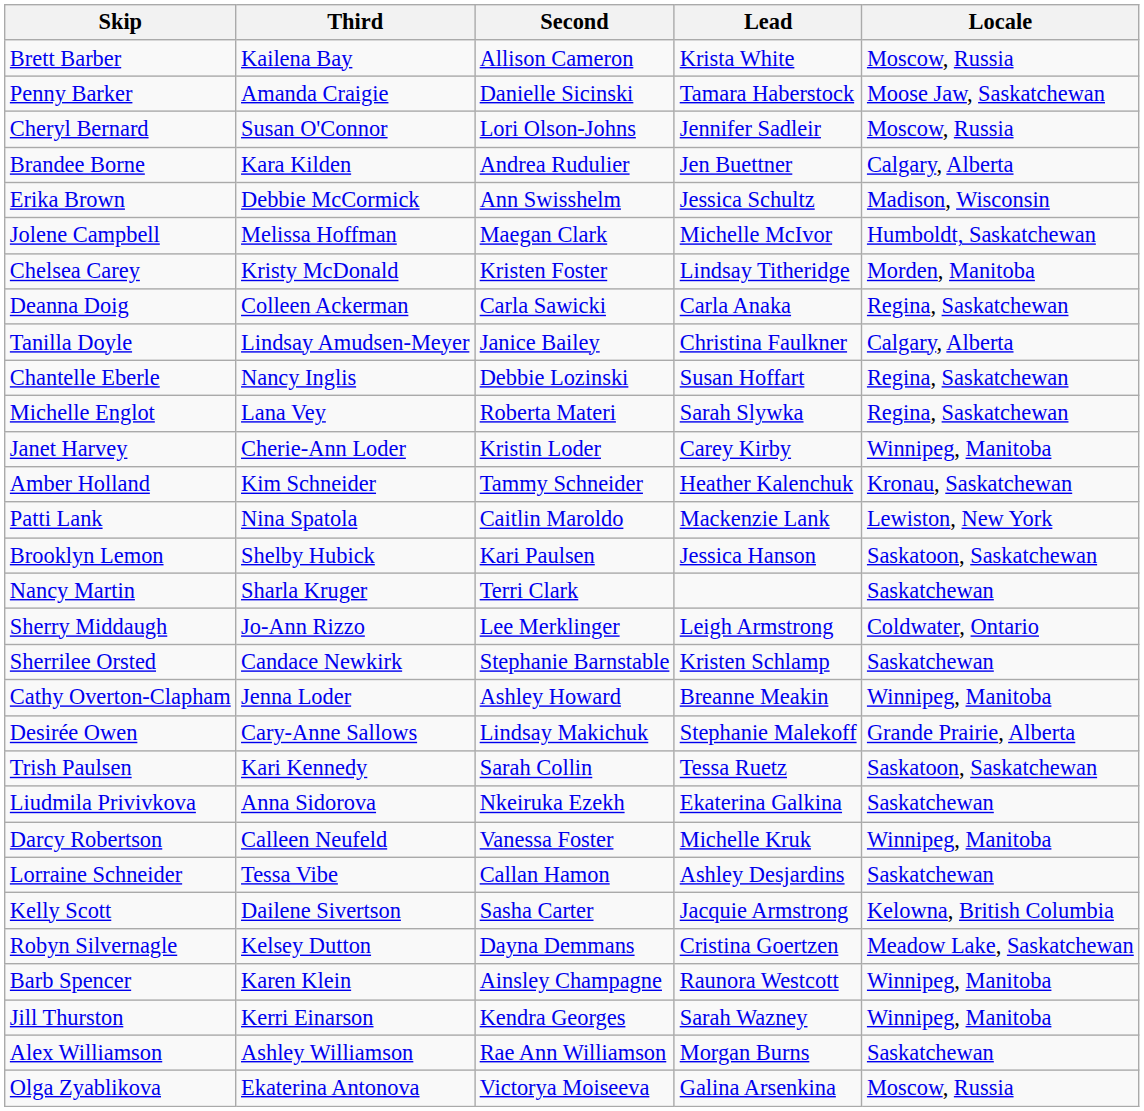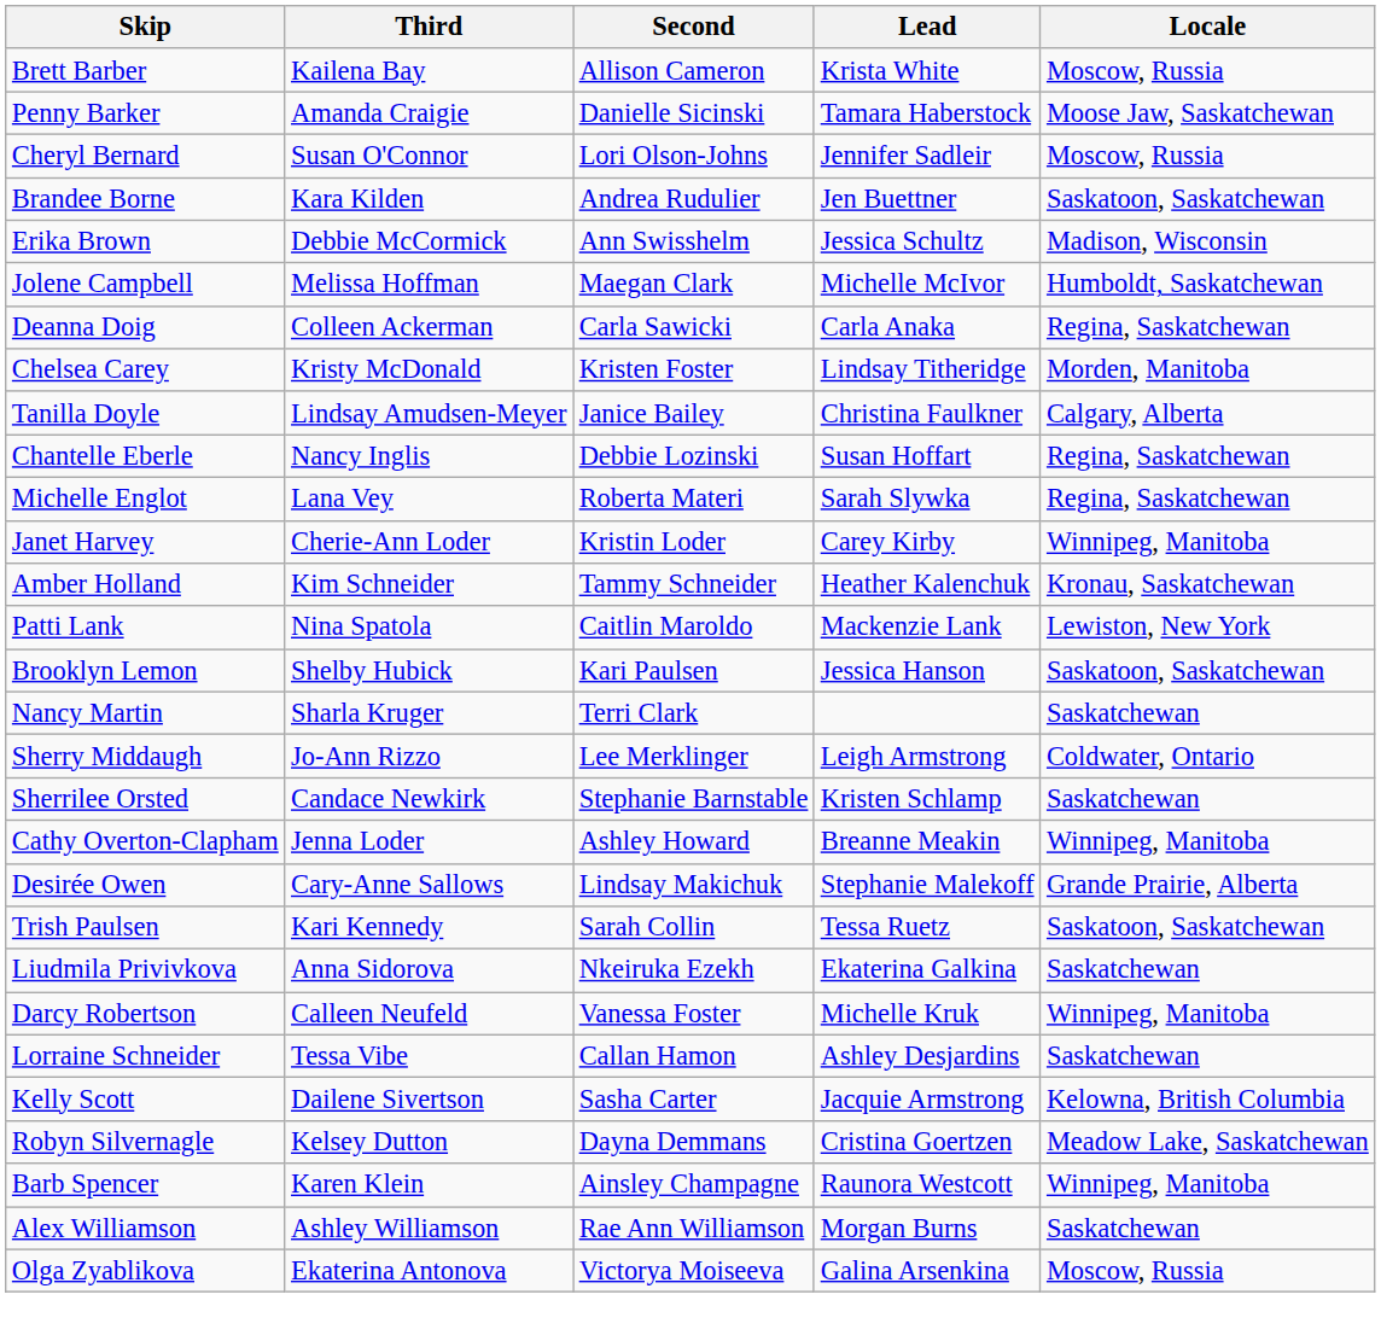 <table class=wikitable>
 <tr>
 <th>Skip</th>
 <th>Third</th>
 <th>Second</th>
 <th>Lead</th>
 <th>Locale</th>
 </tr>
 <tr>
 <td><a href='#'>Brett Barber</a></td>
 <td><a href='#'>Kailena Bay</a></td>
 <td><a href='#'>Allison Cameron</a></td>
 <td><a href='#'>Krista White</a></td>
 <td> <a href='#'>Moscow</a>, <a href='#'>Russia</a></td>
 </tr>
 <tr>
 <td><a href='#'>Penny Barker</a></td>
 <td><a href='#'>Amanda Craigie</a></td>
 <td><a href='#'>Danielle Sicinski</a></td>
 <td><a href='#'>Tamara Haberstock</a></td>
 <td> <a href='#'>Moose Jaw</a>, <a href='#'>Saskatchewan</a></td>
 </tr>
 <tr>
 <td><a href='#'>Cheryl Bernard</a></td>
 <td><a href='#'>Susan O'Connor</a></td>
 <td><a href='#'>Lori Olson-Johns</a></td>
 <td><a href='#'>Jennifer Sadleir</a></td>
 <td> <a href='#'>Moscow</a>, <a href='#'>Russia</a></td>
 </tr>
 <tr>
 <td><a href='#'>Brandee Borne</a></td>
 <td><a href='#'>Kara Kilden</a></td>
 <td><a href='#'>Andrea Rudulier</a></td>
 <td><a href='#'>Jen Buettner</a></td>
-<td> <a href='#'>Calgary</a>, <a href='#'>Alberta</a></td>
+<td> <a href='#'>Saskatoon</a>, <a href='#'>Saskatchewan</a></td>
 </tr>
 <tr>
 <td><a href='#'>Erika Brown</a></td>
 <td><a href='#'>Debbie McCormick</a></td>
 <td><a href='#'>Ann Swisshelm</a></td>
 <td><a href='#'>Jessica Schultz</a></td>
 <td> <a href='#'>Madison</a>, <a href='#'>Wisconsin</a></td>
 </tr>
 <tr>
 <td><a href='#'>Jolene Campbell</a></td>
 <td><a href='#'>Melissa Hoffman</a></td>
 <td><a href='#'>Maegan Clark</a></td>
 <td><a href='#'>Michelle McIvor</a></td>
 <td> <a href='#'>Humboldt, Saskatchewan</a></td>
 </tr>
 <tr>
+<td><a href='#'>Deanna Doig</a></td>
+<td><a href='#'>Colleen Ackerman</a></td>
+<td><a href='#'>Carla Sawicki</a></td>
+<td><a href='#'>Carla Anaka</a></td>
+<td> <a href='#'>Regina</a>, <a href='#'>Saskatchewan</a></td>
+</tr>
+<tr>
 <td><a href='#'>Chelsea Carey</a></td>
 <td><a href='#'>Kristy McDonald</a></td>
 <td><a href='#'>Kristen Foster</a></td>
 <td><a href='#'>Lindsay Titheridge</a></td>
 <td> <a href='#'>Morden</a>, <a href='#'>Manitoba</a></td>
-</tr>
-<tr>
-<td><a href='#'>Deanna Doig</a></td>
-<td><a href='#'>Colleen Ackerman</a></td>
-<td><a href='#'>Carla Sawicki</a></td>
-<td><a href='#'>Carla Anaka</a></td>
-<td> <a href='#'>Regina</a>, <a href='#'>Saskatchewan</a></td>
 </tr>
 <tr>
 <td><a href='#'>Tanilla Doyle</a></td>
 <td><a href='#'>Lindsay Amudsen-Meyer</a></td>
 <td><a href='#'>Janice Bailey</a></td>
 <td><a href='#'>Christina Faulkner</a></td>
 <td> <a href='#'>Calgary</a>, <a href='#'>Alberta</a></td>
 </tr>
 <tr>
 <td><a href='#'>Chantelle Eberle</a></td>
 <td><a href='#'>Nancy Inglis</a></td>
 <td><a href='#'>Debbie Lozinski</a></td>
 <td><a href='#'>Susan Hoffart</a></td>
 <td> <a href='#'>Regina</a>, <a href='#'>Saskatchewan</a></td>
 </tr>
 <tr>
 <td><a href='#'>Michelle Englot</a></td>
 <td><a href='#'>Lana Vey</a></td>
 <td><a href='#'>Roberta Materi</a></td>
 <td><a href='#'>Sarah Slywka</a></td>
 <td> <a href='#'>Regina</a>, <a href='#'>Saskatchewan</a></td>
 </tr>
 <tr>
 <td><a href='#'>Janet Harvey</a></td>
 <td><a href='#'>Cherie-Ann Loder</a></td>
 <td><a href='#'>Kristin Loder</a></td>
 <td><a href='#'>Carey Kirby</a></td>
 <td> <a href='#'>Winnipeg</a>, <a href='#'>Manitoba</a></td>
 </tr>
 <tr>
 <td><a href='#'>Amber Holland</a></td>
 <td><a href='#'>Kim Schneider</a></td>
 <td><a href='#'>Tammy Schneider</a></td>
 <td><a href='#'>Heather Kalenchuk</a></td>
 <td> <a href='#'>Kronau</a>, <a href='#'>Saskatchewan</a></td>
 </tr>
 <tr>
 <td><a href='#'>Patti Lank</a></td>
 <td><a href='#'>Nina Spatola</a></td>
 <td><a href='#'>Caitlin Maroldo</a></td>
 <td><a href='#'>Mackenzie Lank</a></td>
 <td> <a href='#'>Lewiston</a>, <a href='#'>New York</a></td>
 </tr>
 <tr>
 <td><a href='#'>Brooklyn Lemon</a></td>
 <td><a href='#'>Shelby Hubick</a></td>
 <td><a href='#'>Kari Paulsen</a></td>
 <td><a href='#'>Jessica Hanson</a></td>
 <td> <a href='#'>Saskatoon</a>, <a href='#'>Saskatchewan</a></td>
 </tr>
 <tr>
 <td><a href='#'>Nancy Martin</a></td>
 <td><a href='#'>Sharla Kruger</a></td>
 <td><a href='#'>Terri Clark</a></td>
 <td></td>
 <td> <a href='#'>Saskatchewan</a></td>
 </tr>
 <tr>
 <td><a href='#'>Sherry Middaugh</a></td>
 <td><a href='#'>Jo-Ann Rizzo</a></td>
 <td><a href='#'>Lee Merklinger</a></td>
 <td><a href='#'>Leigh Armstrong</a></td>
 <td> <a href='#'>Coldwater</a>, <a href='#'>Ontario</a></td>
 </tr>
 <tr>
 <td><a href='#'>Sherrilee Orsted</a></td>
 <td><a href='#'>Candace Newkirk</a></td>
 <td><a href='#'>Stephanie Barnstable</a></td>
 <td><a href='#'>Kristen Schlamp</a></td>
 <td> <a href='#'>Saskatchewan</a></td>
 </tr>
 <tr>
 <td><a href='#'>Cathy Overton-Clapham</a></td>
 <td><a href='#'>Jenna Loder</a></td>
 <td><a href='#'>Ashley Howard</a></td>
 <td><a href='#'>Breanne Meakin</a></td>
 <td> <a href='#'>Winnipeg</a>, <a href='#'>Manitoba</a></td>
 </tr>
 <tr>
 <td><a href='#'>Desirée Owen</a></td>
 <td><a href='#'>Cary-Anne Sallows</a></td>
 <td><a href='#'>Lindsay Makichuk</a></td>
 <td><a href='#'>Stephanie Malekoff</a></td>
 <td> <a href='#'>Grande Prairie</a>, <a href='#'>Alberta</a></td>
 </tr>
 <tr>
 <td><a href='#'>Trish Paulsen</a></td>
 <td><a href='#'>Kari Kennedy</a></td>
 <td><a href='#'>Sarah Collin</a></td>
 <td><a href='#'>Tessa Ruetz</a></td>
 <td> <a href='#'>Saskatoon</a>, <a href='#'>Saskatchewan</a></td>
 </tr>
 <tr>
 <td><a href='#'>Liudmila Privivkova</a></td>
 <td><a href='#'>Anna Sidorova</a></td>
 <td><a href='#'>Nkeiruka Ezekh</a></td>
 <td><a href='#'>Ekaterina Galkina</a></td>
 <td> <a href='#'>Saskatchewan</a></td>
 </tr>
 <tr>
 <td><a href='#'>Darcy Robertson</a></td>
 <td><a href='#'>Calleen Neufeld</a></td>
 <td><a href='#'>Vanessa Foster</a></td>
 <td><a href='#'>Michelle Kruk</a></td>
 <td> <a href='#'>Winnipeg</a>, <a href='#'>Manitoba</a></td>
 </tr>
 <tr>
 <td><a href='#'>Lorraine Schneider</a></td>
 <td><a href='#'>Tessa Vibe</a></td>
 <td><a href='#'>Callan Hamon</a></td>
 <td><a href='#'>Ashley Desjardins</a></td>
 <td> <a href='#'>Saskatchewan</a></td>
 </tr>
 <tr>
 <td><a href='#'>Kelly Scott</a></td>
 <td><a href='#'>Dailene Sivertson</a></td>
 <td><a href='#'>Sasha Carter</a></td>
 <td><a href='#'>Jacquie Armstrong</a></td>
 <td> <a href='#'>Kelowna</a>, <a href='#'>British Columbia</a></td>
 </tr>
 <tr>
 <td><a href='#'>Robyn Silvernagle</a></td>
 <td><a href='#'>Kelsey Dutton</a></td>
 <td><a href='#'>Dayna Demmans</a></td>
 <td><a href='#'>Cristina Goertzen</a></td>
 <td> <a href='#'>Meadow Lake</a>, <a href='#'>Saskatchewan</a></td>
 </tr>
 <tr>
 <td><a href='#'>Barb Spencer</a></td>
 <td><a href='#'>Karen Klein</a></td>
 <td><a href='#'>Ainsley Champagne</a></td>
 <td><a href='#'>Raunora Westcott</a></td>
 <td> <a href='#'>Winnipeg</a>, <a href='#'>Manitoba</a></td>
 </tr>
 <tr>
-<td><a href='#'>Jill Thurston</a></td>
-<td><a href='#'>Kerri Einarson</a></td>
-<td><a href='#'>Kendra Georges</a></td>
-<td><a href='#'>Sarah Wazney</a></td>
-<td> <a href='#'>Winnipeg</a>, <a href='#'>Manitoba</a></td>
-</tr>
-<tr>
 <td><a href='#'>Alex Williamson</a></td>
 <td><a href='#'>Ashley Williamson</a></td>
 <td><a href='#'>Rae Ann Williamson</a></td>
 <td><a href='#'>Morgan Burns</a></td>
 <td> <a href='#'>Saskatchewan</a></td>
 </tr>
 <tr>
 <td><a href='#'>Olga Zyablikova</a></td>
 <td><a href='#'>Ekaterina Antonova</a></td>
 <td><a href='#'>Victorya Moiseeva</a></td>
 <td><a href='#'>Galina Arsenkina</a></td>
 <td> <a href='#'>Moscow</a>, <a href='#'>Russia</a></td>
 </tr>
 </table>
